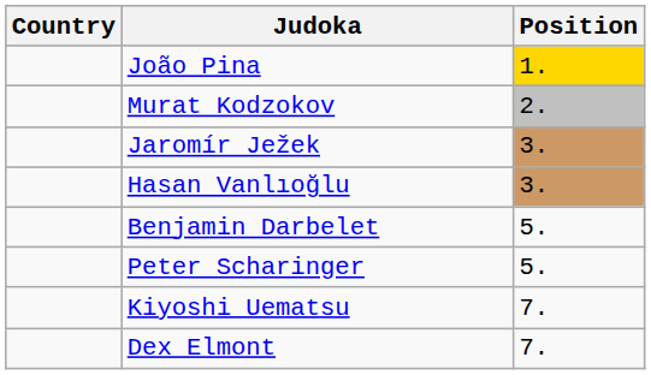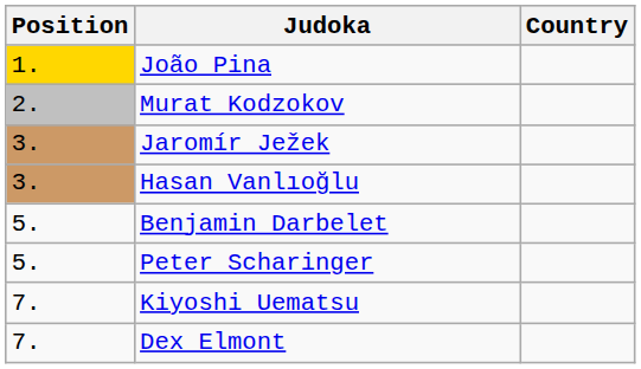 <table class=wikitable>
 <tr>
+<th width=10>Position</th>
+<th width=200>Judoka</th>
 <th>Country</th>
-<th width=200>Judoka</th>
-<th width=10>Position</th>
 </tr>
 <tr>
+<td bgcolor=gold>1.</td>
+<td><a href='#'>João Pina</a></td>
 <td></td>
-<td><a href='#'>João Pina</a></td>
-<td bgcolor=gold>1.</td>
 </tr>
 <tr>
+<td bgcolor="silver">2.</td>
+<td><a href='#'>Murat Kodzokov</a></td>
 <td></td>
-<td><a href='#'>Murat Kodzokov</a></td>
-<td bgcolor="silver">2.</td>
 </tr>
 <tr>
+<td bgcolor="CC9966">3.</td>
+<td><a href='#'>Jaromír Ježek</a></td>
 <td></td>
-<td><a href='#'>Jaromír Ježek</a></td>
-<td bgcolor="CC9966">3.</td>
 </tr>
 <tr>
+<td bgcolor="CC9966">3.</td>
+<td><a href='#'>Hasan Vanlıoğlu</a></td>
 <td></td>
-<td><a href='#'>Hasan Vanlıoğlu</a></td>
-<td bgcolor="CC9966">3.</td>
 </tr>
 <tr>
+<td>5.</td>
+<td><a href='#'>Benjamin Darbelet</a></td>
 <td></td>
-<td><a href='#'>Benjamin Darbelet</a></td>
-<td>5.</td>
 </tr>
 <tr>
+<td>5.</td>
+<td><a href='#'>Peter Scharinger</a></td>
 <td></td>
-<td><a href='#'>Peter Scharinger</a></td>
-<td>5.</td>
 </tr>
 <tr>
+<td>7.</td>
+<td><a href='#'>Kiyoshi Uematsu</a></td>
 <td></td>
-<td><a href='#'>Kiyoshi Uematsu</a></td>
-<td>7.</td>
 </tr>
 <tr>
+<td>7.</td>
+<td><a href='#'>Dex Elmont</a></td>
 <td></td>
-<td><a href='#'>Dex Elmont</a></td>
-<td>7.</td>
 </tr>
 </table>
